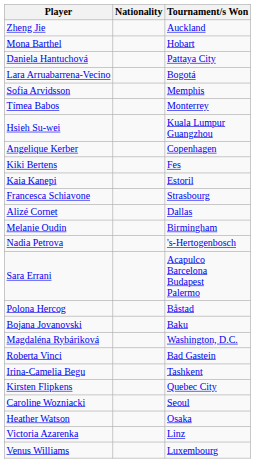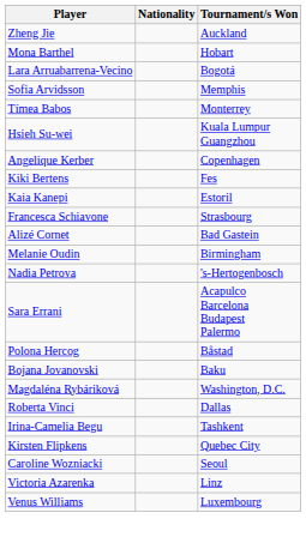 <table class="sortable wikitable collapsible collapsed">
 <tr>
 <th>Player</th>
 <th>Nationality</th>
 <th>Tournament/s Won</th>
 </tr>
 <tr>
 <td><a href='#'>Zheng Jie</a></td>
 <td></td>
 <td> <a href='#'>Auckland</a></td>
 </tr>
 <tr>
 <td><a href='#'>Mona Barthel</a></td>
 <td></td>
 <td> <a href='#'>Hobart</a></td>
-</tr>
-<tr>
-<td><a href='#'>Daniela Hantuchová</a></td>
-<td></td>
-<td> <a href='#'>Pattaya City</a></td>
 </tr>
 <tr>
 <td><a href='#'>Lara Arruabarrena-Vecino</a></td>
 <td></td>
 <td> <a href='#'>Bogotá</a></td>
 </tr>
 <tr>
 <td><a href='#'>Sofia Arvidsson</a></td>
 <td></td>
 <td> <a href='#'>Memphis</a></td>
 </tr>
 <tr>
 <td><a href='#'>Tímea Babos</a></td>
 <td></td>
 <td> <a href='#'>Monterrey</a></td>
 </tr>
 <tr>
 <td><a href='#'>Hsieh Su-wei</a></td>
 <td></td>
 <td> <a href='#'>Kuala Lumpur</a> <br>  <a href='#'>Guangzhou</a></td>
 </tr>
 <tr>
 <td><a href='#'>Angelique Kerber</a></td>
 <td></td>
 <td> <a href='#'>Copenhagen</a></td>
 </tr>
 <tr>
 <td><a href='#'>Kiki Bertens</a></td>
 <td></td>
 <td> <a href='#'>Fes</a></td>
 </tr>
 <tr>
 <td><a href='#'>Kaia Kanepi</a></td>
 <td></td>
 <td> <a href='#'>Estoril</a></td>
 </tr>
 <tr>
 <td><a href='#'>Francesca Schiavone</a></td>
 <td></td>
 <td> <a href='#'>Strasbourg</a></td>
 </tr>
 <tr>
 <td><a href='#'>Alizé Cornet</a></td>
 <td></td>
-<td> <a href='#'>Dallas</a></td>
+<td> <a href='#'>Bad Gastein</a></td>
 </tr>
 <tr>
 <td><a href='#'>Melanie Oudin</a></td>
 <td></td>
 <td> <a href='#'>Birmingham</a></td>
 </tr>
 <tr>
 <td><a href='#'>Nadia Petrova</a></td>
 <td></td>
 <td> <a href='#'>'s-Hertogenbosch</a></td>
 </tr>
 <tr>
 <td><a href='#'>Sara Errani</a></td>
 <td></td>
 <td> <a href='#'>Acapulco</a> <br>  <a href='#'>Barcelona</a> <br>  <a href='#'>Budapest</a> <br>  <a href='#'>Palermo</a></td>
 </tr>
 <tr>
 <td><a href='#'>Polona Hercog</a></td>
 <td></td>
 <td> <a href='#'>Båstad</a></td>
 </tr>
 <tr>
 <td><a href='#'>Bojana Jovanovski</a></td>
 <td></td>
 <td> <a href='#'>Baku</a></td>
 </tr>
 <tr>
 <td><a href='#'>Magdaléna Rybáriková</a></td>
 <td></td>
 <td> <a href='#'>Washington, D.C.</a></td>
 </tr>
 <tr>
 <td><a href='#'>Roberta Vinci</a></td>
 <td></td>
-<td> <a href='#'>Bad Gastein</a></td>
+<td> <a href='#'>Dallas</a></td>
 </tr>
 <tr>
 <td><a href='#'>Irina-Camelia Begu</a></td>
 <td></td>
 <td> <a href='#'>Tashkent</a></td>
 </tr>
 <tr>
 <td><a href='#'>Kirsten Flipkens</a></td>
 <td></td>
 <td> <a href='#'>Quebec City</a></td>
 </tr>
 <tr>
 <td><a href='#'>Caroline Wozniacki</a></td>
 <td></td>
 <td> <a href='#'>Seoul</a></td>
 </tr>
 <tr>
-<td><a href='#'>Heather Watson</a></td>
-<td></td>
-<td> <a href='#'>Osaka</a></td>
-</tr>
-<tr>
 <td><a href='#'>Victoria Azarenka</a></td>
 <td></td>
 <td> <a href='#'>Linz</a></td>
 </tr>
 <tr>
 <td><a href='#'>Venus Williams</a></td>
 <td></td>
 <td> <a href='#'>Luxembourg</a></td>
 </tr>
 </table>
